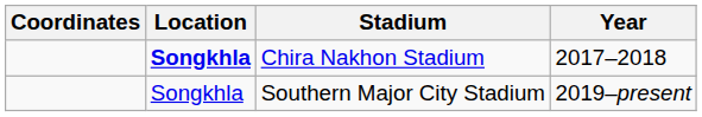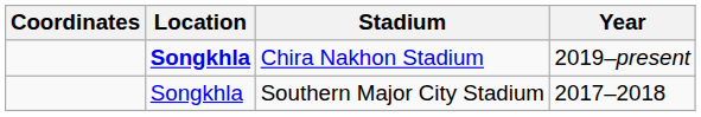 <table class="wikitable sortable">
 <tr>
 <th>Coordinates</th>
 <th>Location</th>
 <th>Stadium</th>
 <th>Year</th>
 </tr>
 <tr>
 <td></td>
 <td><strong><a href='#'>Songkhla</a></strong></td>
 <td><a href='#'>Chira Nakhon Stadium</a></td>
-<td>2017–2018</td>
+<td>2019–<em>present</em></td>
 </tr>
 <tr>
 <td></td>
 <td><a href='#'>Songkhla</a></td>
 <td>Southern Major City Stadium</td>
-<td>2019–<em>present</em></td>
+<td>2017–2018</td>
 </tr>
 </table>
